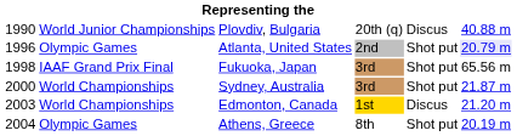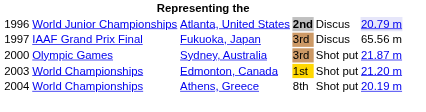 <table>
 <tr>
 <th colspan="6">Representing the </th>
 </tr>
 <tr>
-<td>1990</td>
+<td>1996</td>
 <td><a href='#'>World Junior Championships</a></td>
-<td><a href='#'>Plovdiv</a>, <a href='#'>Bulgaria</a></td>
-<td>20th (q)</td>
+<td><a href='#'>Atlanta, United States</a></td>
+<td bgcolor="silver"><strong>2nd</strong></td>
 <td>Discus</td>
-<td><a href='#'>40.88 m</a></td>
-</tr>
-<tr>
-<td>1996</td>
-<td><a href='#'>Olympic Games</a></td>
-<td><a href='#'>Atlanta, United States</a></td>
-<td bgcolor="silver">2nd</td>
-<td>Shot put</td>
 <td style="background: lavender;"><a href='#'>20.79 m</a></td>
 </tr>
 <tr>
-<td>1998</td>
+<td>1997</td>
 <td><a href='#'>IAAF Grand Prix Final</a></td>
 <td><a href='#'>Fukuoka, Japan</a></td>
 <td bgcolor="cc9966">3rd</td>
-<td>Shot put</td>
+<td>Discus</td>
 <td>65.56 m</td>
 </tr>
 <tr>
 <td>2000</td>
-<td><a href='#'>World Championships</a></td>
+<td><a href='#'>Olympic Games</a></td>
 <td><a href='#'>Sydney, Australia</a></td>
 <td bgcolor="cc9966">3rd</td>
 <td>Shot put</td>
 <td><a href='#'>21.87 m</a></td>
 </tr>
 <tr>
 <td>2003</td>
 <td><a href='#'>World Championships</a></td>
 <td><a href='#'>Edmonton, Canada</a></td>
 <td bgcolor="gold">1st</td>
-<td>Discus</td>
+<td>Shot put</td>
 <td><a href='#'>21.20 m</a></td>
 </tr>
 <tr>
 <td>2004</td>
-<td><a href='#'>Olympic Games</a></td>
+<td><a href='#'>World Championships</a></td>
 <td><a href='#'>Athens, Greece</a></td>
 <td>8th</td>
 <td>Shot put</td>
 <td><a href='#'>20.19 m</a></td>
 </tr>
 </table>
